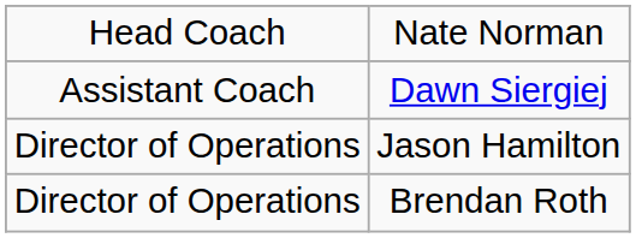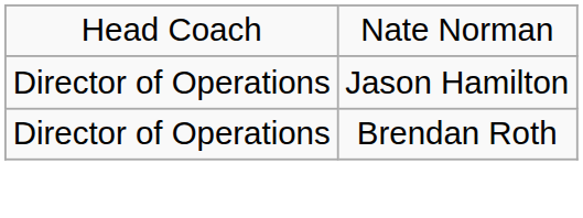 <table class="wikitable" style="text-align: center;">
 <tr>
 <td>Head Coach</td>
 <td>Nate Norman</td>
-</tr>
-<tr>
-<td>Assistant Coach</td>
-<td><a href='#'>Dawn Siergiej</a></td>
 </tr>
 <tr>
 <td>Director of Operations</td>
 <td>Jason Hamilton</td>
 </tr>
 <tr>
 <td>Director of Operations</td>
 <td>Brendan Roth</td>
 </tr>
 </table>
